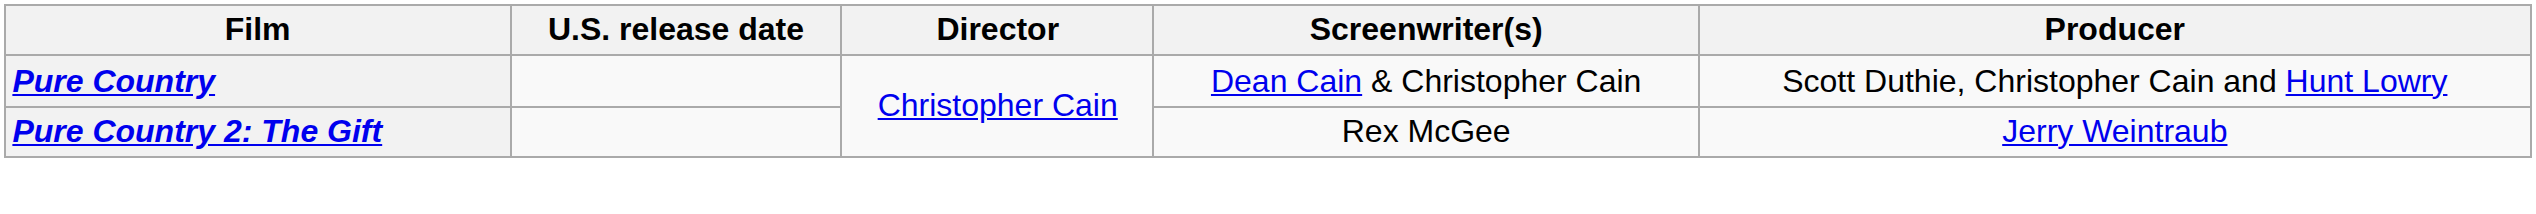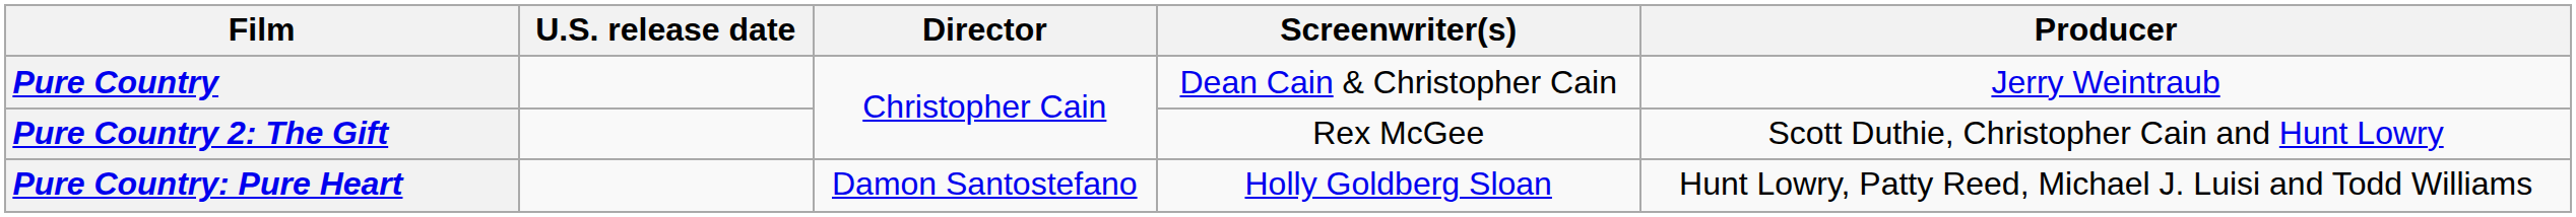 <table class="wikitable plainrowheaders" style="text-align:center" width=100%>
 <tr>
 <th scope="col" style="width:20%;">Film</th>
 <th scope="col">U.S. release date</th>
 <th scope="col">Director</th>
 <th scope="col">Screenwriter(s)</th>
 <th scope="col">Producer</th>
 </tr>
 <tr>
 <th scope="row" style="text-align:left"><em><a href='#'>Pure Country</a></em></th>
 <td></td>
 <td rowspan="2"><a href='#'>Christopher Cain</a></td>
 <td><a href='#'>Dean Cain</a> & Christopher Cain</td>
-<td>Scott Duthie, Christopher Cain and <a href='#'>Hunt Lowry</a></td>
+<td><a href='#'>Jerry Weintraub</a></td>
 </tr>
 <tr>
 <th scope="row" style="text-align:left"><em><a href='#'>Pure Country 2: The Gift</a></em></th>
 <td></td>
 <td>Rex McGee</td>
-<td><a href='#'>Jerry Weintraub</a></td>
+<td>Scott Duthie, Christopher Cain and <a href='#'>Hunt Lowry</a></td>
+</tr>
+<tr>
+<th scope="row" style="text-align:left"><em><a href='#'>Pure Country: Pure Heart</a></em></th>
+<td></td>
+<td><a href='#'>Damon Santostefano</a></td>
+<td><a href='#'>Holly Goldberg Sloan</a></td>
+<td>Hunt Lowry, Patty Reed, Michael J. Luisi and Todd Williams</td>
 </tr>
 </table>
